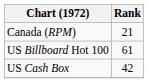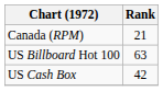 <table class="wikitable sortable">
 <tr>
 <th>Chart (1972)</th>
 <th style="text-align:center;">Rank</th>
 </tr>
 <tr>
 <td>Canada (<em>RPM</em>)</td>
 <td style="text-align:center;">21</td>
 </tr>
 <tr>
 <td>US <em>Billboard</em> Hot 100</td>
-<td style="text-align:center;">61</td>
+<td style="text-align:center;">63</td>
 </tr>
 <tr>
 <td>US <em>Cash Box</em> </td>
 <td style="text-align:center;">42</td>
 </tr>
 <tr>
 </tr>
 </table>
